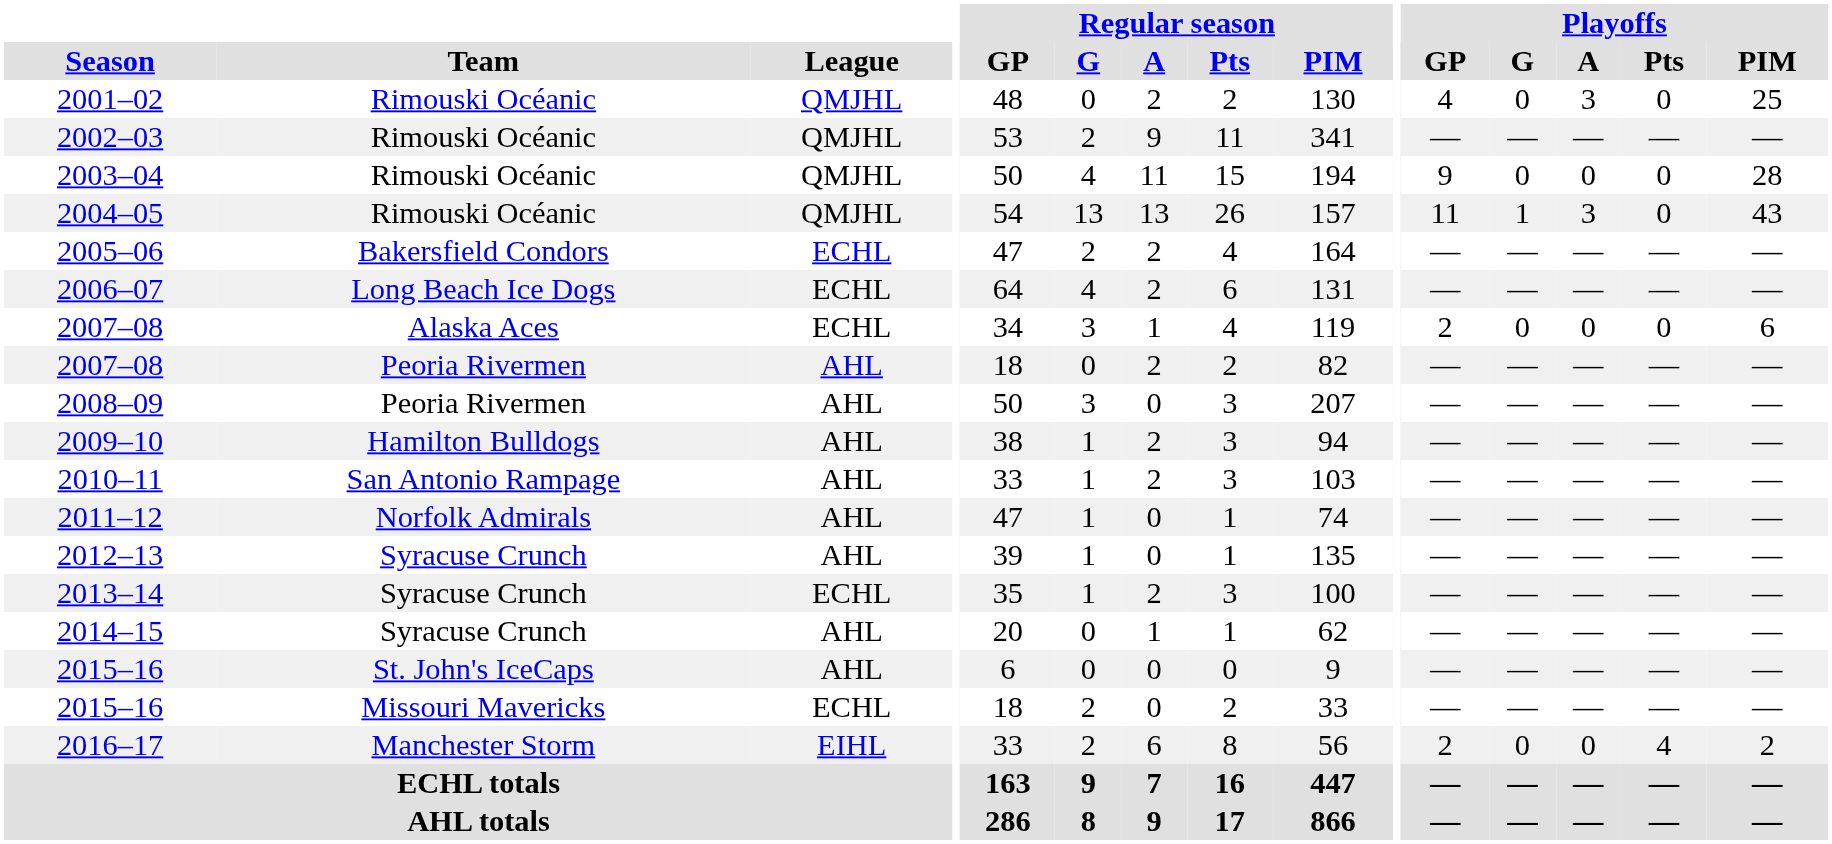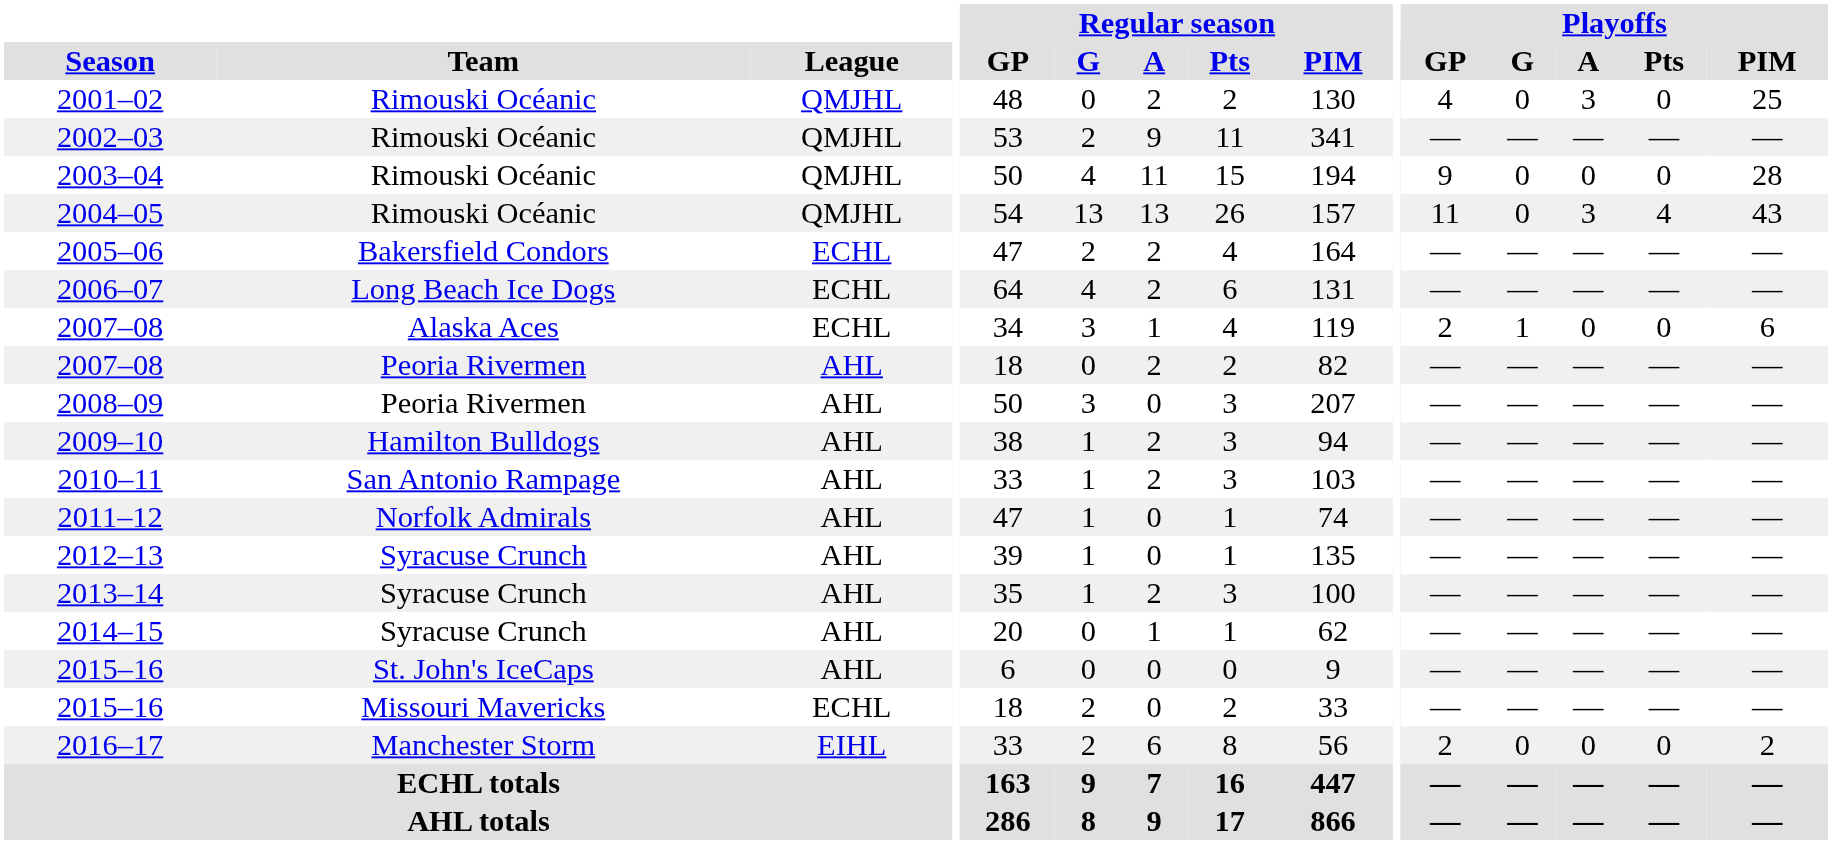 <table border="0" cellpadding="1" cellspacing="0" style="text-align:center; width:60em">
 <tr bgcolor="#e0e0e0">
 <th colspan="3"  bgcolor="#ffffff"></th>
 <th rowspan="99" bgcolor="#ffffff"></th>
 <th colspan="5"><a href='#'>Regular season</a></th>
 <th rowspan="99" bgcolor="#ffffff"></th>
 <th colspan="5"><a href='#'>Playoffs</a></th>
 </tr>
 <tr bgcolor="#e0e0e0">
 <th><a href='#'>Season</a></th>
 <th>Team</th>
 <th>League</th>
 <th>GP</th>
 <th><a href='#'>G</a></th>
 <th><a href='#'>A</a></th>
 <th><a href='#'>Pts</a></th>
 <th><a href='#'>PIM</a></th>
 <th>GP</th>
 <th>G</th>
 <th>A</th>
 <th>Pts</th>
 <th>PIM</th>
 </tr>
 <tr>
 <td><a href='#'>2001–02</a></td>
 <td><a href='#'>Rimouski Océanic</a></td>
 <td><a href='#'>QMJHL</a></td>
 <td>48</td>
 <td>0</td>
 <td>2</td>
 <td>2</td>
 <td>130</td>
 <td>4</td>
 <td>0</td>
 <td>3</td>
 <td>0</td>
 <td>25</td>
 </tr>
 <tr bgcolor="#f0f0f0">
 <td><a href='#'>2002–03</a></td>
 <td>Rimouski Océanic</td>
 <td>QMJHL</td>
 <td>53</td>
 <td>2</td>
 <td>9</td>
 <td>11</td>
 <td>341</td>
 <td>—</td>
 <td>—</td>
 <td>—</td>
 <td>—</td>
 <td>—</td>
 </tr>
 <tr>
 <td><a href='#'>2003–04</a></td>
 <td>Rimouski Océanic</td>
 <td>QMJHL</td>
 <td>50</td>
 <td>4</td>
 <td>11</td>
 <td>15</td>
 <td>194</td>
 <td>9</td>
 <td>0</td>
 <td>0</td>
 <td>0</td>
 <td>28</td>
 </tr>
 <tr bgcolor="#f0f0f0">
 <td><a href='#'>2004–05</a></td>
 <td>Rimouski Océanic</td>
 <td>QMJHL</td>
 <td>54</td>
 <td>13</td>
 <td>13</td>
 <td>26</td>
 <td>157</td>
 <td>11</td>
-<td>1</td>
+<td>0</td>
 <td>3</td>
-<td>0</td>
+<td>4</td>
 <td>43</td>
 </tr>
 <tr>
 <td><a href='#'>2005–06</a></td>
 <td><a href='#'>Bakersfield Condors</a></td>
 <td><a href='#'>ECHL</a></td>
 <td>47</td>
 <td>2</td>
 <td>2</td>
 <td>4</td>
 <td>164</td>
 <td>—</td>
 <td>—</td>
 <td>—</td>
 <td>—</td>
 <td>—</td>
 </tr>
 <tr bgcolor="#f0f0f0">
 <td><a href='#'>2006–07</a></td>
 <td><a href='#'>Long Beach Ice Dogs</a></td>
 <td>ECHL</td>
 <td>64</td>
 <td>4</td>
 <td>2</td>
 <td>6</td>
 <td>131</td>
 <td>—</td>
 <td>—</td>
 <td>—</td>
 <td>—</td>
 <td>—</td>
 </tr>
 <tr>
 <td><a href='#'>2007–08</a></td>
 <td><a href='#'>Alaska Aces</a></td>
 <td>ECHL</td>
 <td>34</td>
 <td>3</td>
 <td>1</td>
 <td>4</td>
 <td>119</td>
 <td>2</td>
-<td>0</td>
+<td>1</td>
 <td>0</td>
 <td>0</td>
 <td>6</td>
 </tr>
 <tr bgcolor="#f0f0f0">
 <td><a href='#'>2007–08</a></td>
 <td><a href='#'>Peoria Rivermen</a></td>
 <td><a href='#'>AHL</a></td>
 <td>18</td>
 <td>0</td>
 <td>2</td>
 <td>2</td>
 <td>82</td>
 <td>—</td>
 <td>—</td>
 <td>—</td>
 <td>—</td>
 <td>—</td>
 </tr>
 <tr>
 <td><a href='#'>2008–09</a></td>
 <td>Peoria Rivermen</td>
 <td>AHL</td>
 <td>50</td>
 <td>3</td>
 <td>0</td>
 <td>3</td>
 <td>207</td>
 <td>—</td>
 <td>—</td>
 <td>—</td>
 <td>—</td>
 <td>—</td>
 </tr>
 <tr bgcolor="#f0f0f0">
 <td><a href='#'>2009–10</a></td>
 <td><a href='#'>Hamilton Bulldogs</a></td>
 <td>AHL</td>
 <td>38</td>
 <td>1</td>
 <td>2</td>
 <td>3</td>
 <td>94</td>
 <td>—</td>
 <td>—</td>
 <td>—</td>
 <td>—</td>
 <td>—</td>
 </tr>
 <tr>
 <td><a href='#'>2010–11</a></td>
 <td><a href='#'>San Antonio Rampage</a></td>
 <td>AHL</td>
 <td>33</td>
 <td>1</td>
 <td>2</td>
 <td>3</td>
 <td>103</td>
 <td>—</td>
 <td>—</td>
 <td>—</td>
 <td>—</td>
 <td>—</td>
 </tr>
 <tr bgcolor="#f0f0f0">
 <td><a href='#'>2011–12</a></td>
 <td><a href='#'>Norfolk Admirals</a></td>
 <td>AHL</td>
 <td>47</td>
 <td>1</td>
 <td>0</td>
 <td>1</td>
 <td>74</td>
 <td>—</td>
 <td>—</td>
 <td>—</td>
 <td>—</td>
 <td>—</td>
 </tr>
 <tr>
 <td><a href='#'>2012–13</a></td>
 <td><a href='#'>Syracuse Crunch</a></td>
 <td>AHL</td>
 <td>39</td>
 <td>1</td>
 <td>0</td>
 <td>1</td>
 <td>135</td>
 <td>—</td>
 <td>—</td>
 <td>—</td>
 <td>—</td>
 <td>—</td>
 </tr>
 <tr bgcolor="#f0f0f0">
 <td><a href='#'>2013–14</a></td>
 <td>Syracuse Crunch</td>
-<td>ECHL</td>
+<td>AHL</td>
 <td>35</td>
 <td>1</td>
 <td>2</td>
 <td>3</td>
 <td>100</td>
 <td>—</td>
 <td>—</td>
 <td>—</td>
 <td>—</td>
 <td>—</td>
 </tr>
 <tr>
 <td><a href='#'>2014–15</a></td>
 <td>Syracuse Crunch</td>
 <td>AHL</td>
 <td>20</td>
 <td>0</td>
 <td>1</td>
 <td>1</td>
 <td>62</td>
 <td>—</td>
 <td>—</td>
 <td>—</td>
 <td>—</td>
 <td>—</td>
 </tr>
 <tr bgcolor="#f0f0f0">
 <td><a href='#'>2015–16</a></td>
 <td><a href='#'>St. John's IceCaps</a></td>
 <td>AHL</td>
 <td>6</td>
 <td>0</td>
 <td>0</td>
 <td>0</td>
 <td>9</td>
 <td>—</td>
 <td>—</td>
 <td>—</td>
 <td>—</td>
 <td>—</td>
 </tr>
 <tr>
 <td><a href='#'>2015–16</a></td>
 <td><a href='#'>Missouri Mavericks</a></td>
 <td>ECHL</td>
 <td>18</td>
 <td>2</td>
 <td>0</td>
 <td>2</td>
 <td>33</td>
 <td>—</td>
 <td>—</td>
 <td>—</td>
 <td>—</td>
 <td>—</td>
 </tr>
 <tr>
 </tr>
 <tr bgcolor="#f0f0f0">
 <td><a href='#'>2016–17</a></td>
 <td><a href='#'>Manchester Storm</a></td>
 <td><a href='#'>EIHL</a></td>
 <td>33</td>
 <td>2</td>
 <td>6</td>
 <td>8</td>
 <td>56</td>
 <td>2</td>
 <td>0</td>
 <td>0</td>
-<td>4</td>
+<td>0</td>
 <td>2</td>
 </tr>
 <tr bgcolor="#e0e0e0">
 <th colspan="3">ECHL totals</th>
 <th>163</th>
 <th>9</th>
 <th>7</th>
 <th>16</th>
 <th>447</th>
 <th>—</th>
 <th>—</th>
 <th>—</th>
 <th>—</th>
 <th>—</th>
 </tr>
 <tr bgcolor="#e0e0e0">
 <th colspan="3">AHL totals</th>
 <th>286</th>
 <th>8</th>
 <th>9</th>
 <th>17</th>
 <th>866</th>
 <th>—</th>
 <th>—</th>
 <th>—</th>
 <th>—</th>
 <th>—</th>
 </tr>
 </table>
